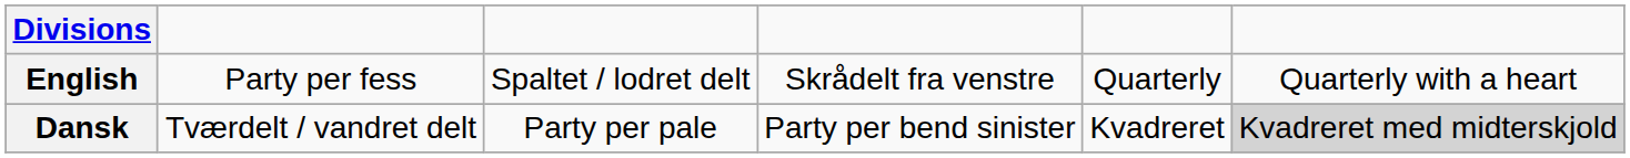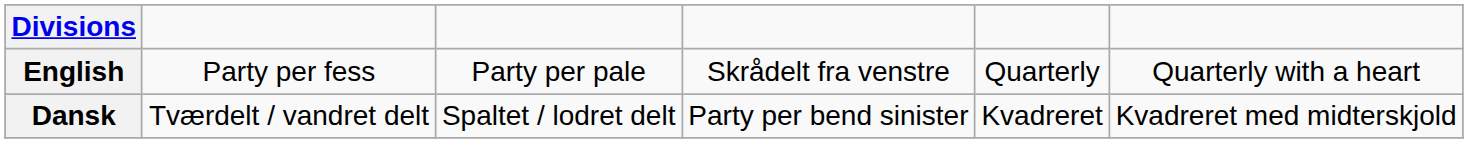 <table class="wikitable" style="margin: 1em auto;">
 <tr>
 <th><a href='#'>Divisions</a></th>
 <td align="center"></td>
 <td align="center"></td>
 <td align="center"></td>
 <td align="center"></td>
 <td align="center"></td>
 </tr>
 <tr>
 <th>English</th>
 <td align="center">Party per fess</td>
-<td align="center">Spaltet / lodret delt</td>
+<td align="center">Party per pale</td>
 <td align="center">Skrådelt fra venstre</td>
 <td align="center">Quarterly</td>
 <td align="center">Quarterly with a heart</td>
 </tr>
 <tr>
 <th>Dansk</th>
 <td align="center">Tværdelt / vandret delt</td>
-<td align="center">Party per pale</td>
+<td align="center">Spaltet / lodret delt</td>
 <td align="center">Party per bend sinister</td>
 <td align="center">Kvadreret</td>
-<td align="center" style="background: lightgrey;">Kvadreret med midterskjold</td>
+<td align="center">Kvadreret med midterskjold</td>
 </tr>
 </table>
